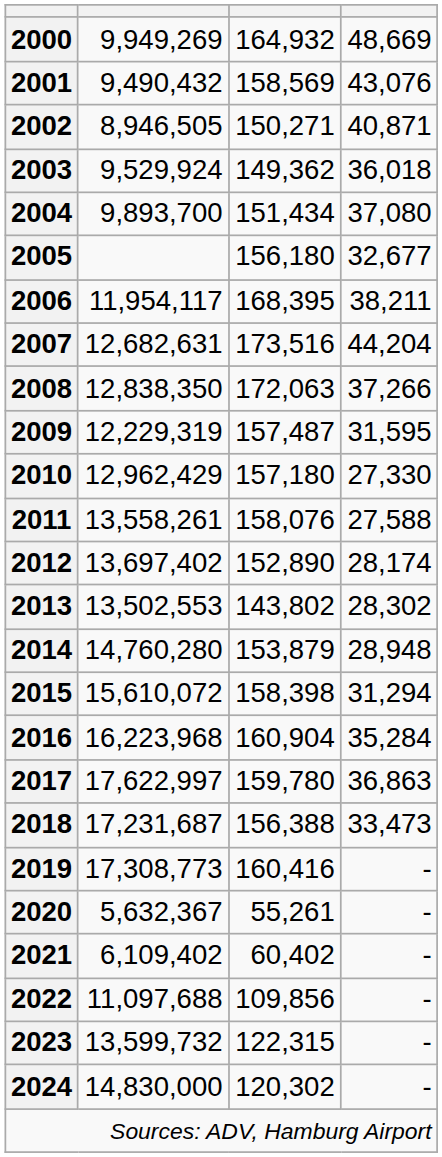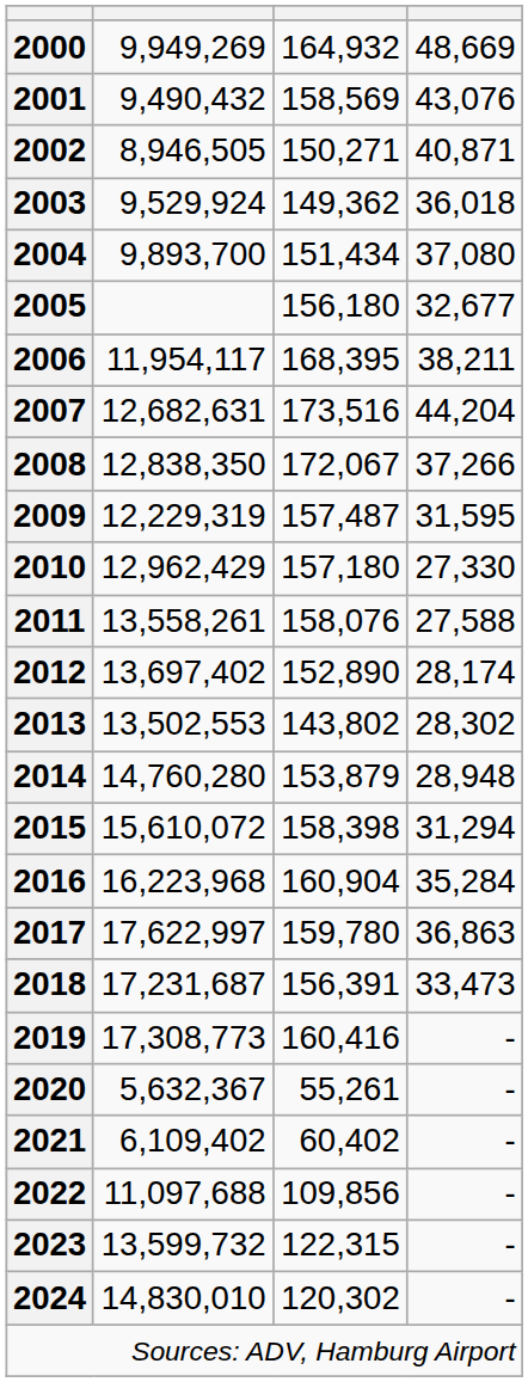 <table class="wikitable"  style="text-align:right; width:225px; margin:auto;">
 <tr>
 <th></th>
 <th></th>
 <th></th>
 <th></th>
 </tr>
 <tr>
 <th>2000</th>
 <td> 9,949,269</td>
 <td> 164,932</td>
 <td> 48,669</td>
 </tr>
 <tr>
 <th>2001</th>
 <td> 9,490,432</td>
 <td> 158,569</td>
 <td> 43,076</td>
 </tr>
 <tr>
 <th>2002</th>
 <td> 8,946,505</td>
 <td> 150,271</td>
 <td> 40,871</td>
 </tr>
 <tr>
 <th>2003</th>
 <td> 9,529,924</td>
 <td> 149,362</td>
 <td> 36,018</td>
 </tr>
 <tr>
 <th>2004</th>
 <td> 9,893,700</td>
 <td> 151,434</td>
 <td> 37,080</td>
 </tr>
 <tr>
 <th>2005</th>
 <td></td>
 <td> 156,180</td>
 <td> 32,677</td>
 </tr>
 <tr>
 <th>2006</th>
 <td> 11,954,117</td>
 <td> 168,395</td>
 <td> 38,211</td>
 </tr>
 <tr>
 <th>2007</th>
 <td> 12,682,631</td>
 <td> 173,516</td>
 <td> 44,204</td>
 </tr>
 <tr>
 <th>2008</th>
 <td> 12,838,350</td>
-<td> 172,063</td>
+<td> 172,067</td>
 <td> 37,266</td>
 </tr>
 <tr>
 <th>2009</th>
 <td> 12,229,319</td>
 <td> 157,487</td>
 <td> 31,595</td>
 </tr>
 <tr>
 <th>2010</th>
 <td> 12,962,429</td>
 <td> 157,180</td>
 <td> 27,330</td>
 </tr>
 <tr>
 <th>2011</th>
 <td> 13,558,261</td>
 <td> 158,076</td>
 <td> 27,588</td>
 </tr>
 <tr>
 <th>2012</th>
 <td> 13,697,402</td>
 <td> 152,890</td>
 <td> 28,174</td>
 </tr>
 <tr>
 <th>2013</th>
 <td> 13,502,553</td>
 <td> 143,802</td>
 <td> 28,302</td>
 </tr>
 <tr>
 <th>2014</th>
 <td> 14,760,280</td>
 <td> 153,879</td>
 <td> 28,948</td>
 </tr>
 <tr>
 <th>2015</th>
 <td> 15,610,072</td>
 <td> 158,398</td>
 <td> 31,294</td>
 </tr>
 <tr>
 <th>2016</th>
 <td> 16,223,968</td>
 <td> 160,904</td>
 <td> 35,284</td>
 </tr>
 <tr>
 <th>2017</th>
 <td> 17,622,997</td>
 <td> 159,780</td>
 <td> 36,863</td>
 </tr>
 <tr>
 <th>2018</th>
 <td> 17,231,687</td>
-<td> 156,388</td>
+<td> 156,391</td>
 <td> 33,473</td>
 </tr>
 <tr>
 <th>2019</th>
 <td> 17,308,773</td>
 <td> 160,416</td>
 <td> -</td>
 </tr>
 <tr>
 <th>2020</th>
 <td>5,632,367</td>
 <td> 55,261</td>
 <td> -</td>
 </tr>
 <tr>
 <th>2021</th>
 <td>6,109,402</td>
 <td> 60,402</td>
 <td> -</td>
 </tr>
 <tr>
 <th>2022</th>
 <td>11,097,688</td>
 <td> 109,856</td>
 <td> -</td>
 </tr>
 <tr>
 <th>2023</th>
 <td>13,599,732</td>
 <td> 122,315</td>
 <td> -</td>
 </tr>
 <tr>
 <th>2024</th>
-<td>14,830,000</td>
+<td>14,830,010</td>
 <td> 120,302</td>
 <td> -</td>
 </tr>
 <tr>
 <td colspan="6" style="text-align:right;"><small><em>Sources: ADV, Hamburg Airport</em></small></td>
 </tr>
 </table>
